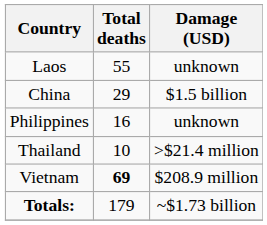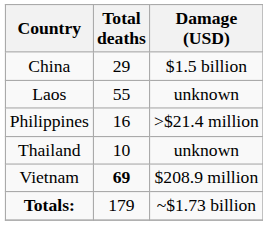 <table class="wikitable" border="1" style="float:right;margin:0 0 0.5em 1em; float:right;">
 <tr align = "center">
 <th><strong>Country</strong></th>
 <th><strong>Total<br>deaths</strong></th>
 <th><strong>Damage<br>(USD)</strong></th>
 </tr>
 <tr align = "center">
+<td>China</td>
+<td>29</td>
+<td>$1.5 billion</td>
+</tr>
+<tr align = "center">
 <td>Laos</td>
 <td>55</td>
 <td>unknown</td>
 </tr>
 <tr align = "center">
-<td>China</td>
-<td>29</td>
-<td>$1.5 billion</td>
-</tr>
-<tr align = "center">
 <td>Philippines</td>
 <td>16</td>
-<td>unknown</td>
+<td>>$21.4 million</td>
 </tr>
 <tr align = "center">
 <td>Thailand</td>
 <td>10</td>
-<td>>$21.4 million</td>
+<td>unknown</td>
 </tr>
 <tr align = "center">
 <td>Vietnam</td>
 <td><strong>69</strong></td>
 <td>$208.9 million</td>
 </tr>
 <tr align = "center">
 <td><strong>Totals:</strong></td>
 <td>179</td>
 <td>~$1.73 billion</td>
 </tr>
 <tr>
 </tr>
 </table>
